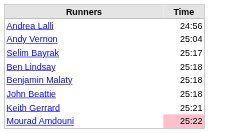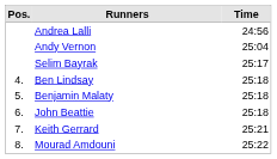 <table cellspacing="0" cellpadding="3" style="border:1px solid #AAAAAA;font-size:90%">
 <tr bgcolor="#E4E4E4">
+<th style="border-bottom:1px solid #AAAAAA" width=10>Pos.</th>
 <th style="border-bottom:1px solid #AAAAAA" width=250>Runners</th>
 <th style="border-bottom:1px solid #AAAAAA" width=60>Time</th>
 </tr>
 <tr align="center">
+<td align="center"></td>
 <td align="left"> <a href='#'>Andrea Lalli</a></td>
 <td align="right">24:56</td>
 </tr>
 <tr align="center">
+<td align="center"></td>
 <td align="left"> <a href='#'>Andy Vernon</a></td>
 <td align="right">25:04</td>
 </tr>
 <tr align="center">
+<td align="center"></td>
 <td align="left"> <a href='#'>Selim Bayrak</a></td>
 <td align="right">25:17</td>
 </tr>
 <tr align="center">
+<td align="center">4.</td>
 <td align="left"> <a href='#'>Ben Lindsay</a></td>
 <td align="right">25:18</td>
 </tr>
 <tr align="center">
+<td align="center">5.</td>
 <td align="left"> <a href='#'>Benjamin Malaty</a></td>
 <td align="right">25:18</td>
 </tr>
 <tr align="center">
+<td align="center">6.</td>
 <td align="left"> <a href='#'>John Beattie</a></td>
 <td align="right">25:18</td>
 </tr>
 <tr align="center">
+<td align="center">7.</td>
 <td align="left"> <a href='#'>Keith Gerrard</a></td>
 <td align="right">25:21</td>
 </tr>
 <tr align="center">
+<td align="center">8.</td>
 <td align="left"> <a href='#'>Mourad Amdouni</a></td>
-<td align="right" style="background: pink;">25:22</td>
+<td align="right">25:22</td>
 </tr>
 </table>
